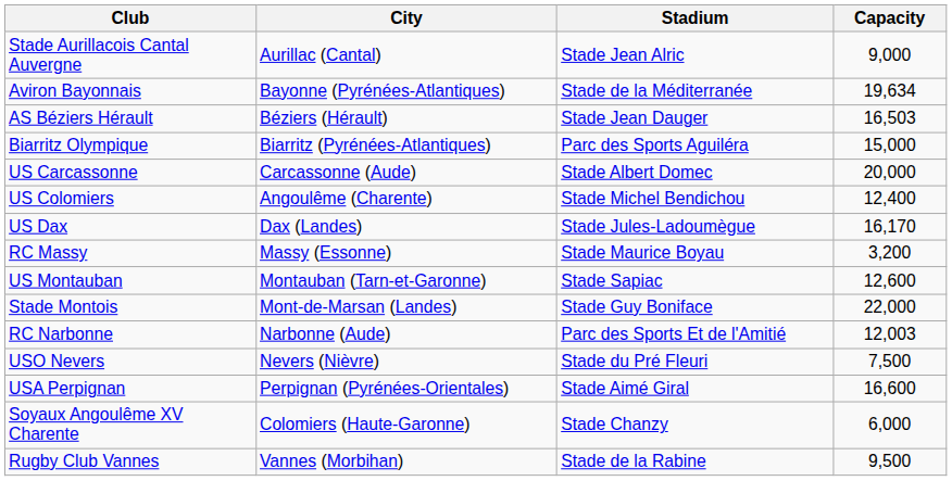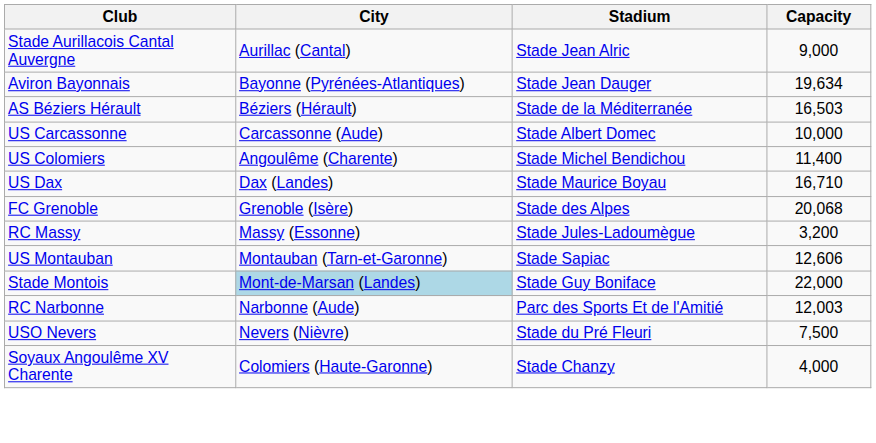 <table class="wikitable sortable" width="70%">
 <tr>
 <th width="20%">Club</th>
 <th width="24%">City</th>
 <th width="22%">Stadium</th>
 <th width="9%">Capacity</th>
 </tr>
 <tr>
 <td><a href='#'>Stade Aurillacois Cantal Auvergne</a></td>
 <td><a href='#'>Aurillac</a> (<a href='#'>Cantal</a>)</td>
 <td><a href='#'>Stade Jean Alric</a></td>
 <td align=center>9,000</td>
 </tr>
 <tr>
 <td><a href='#'>Aviron Bayonnais</a></td>
 <td><a href='#'>Bayonne</a> (<a href='#'>Pyrénées-Atlantiques</a>)</td>
-<td><a href='#'>Stade de la Méditerranée</a></td>
+<td><a href='#'>Stade Jean Dauger</a></td>
 <td align=center>19,634</td>
 </tr>
 <tr>
 <td><a href='#'>AS Béziers Hérault</a></td>
 <td><a href='#'>Béziers</a> (<a href='#'>Hérault</a>)</td>
-<td><a href='#'>Stade Jean Dauger</a></td>
+<td><a href='#'>Stade de la Méditerranée</a></td>
 <td align=center>16,503</td>
-</tr>
-<tr>
-<td><a href='#'>Biarritz Olympique</a></td>
-<td><a href='#'>Biarritz</a> (<a href='#'>Pyrénées-Atlantiques</a>)</td>
-<td><a href='#'>Parc des Sports Aguiléra</a></td>
-<td align=center>15,000</td>
 </tr>
 <tr>
 <td><a href='#'>US Carcassonne</a></td>
 <td><a href='#'>Carcassonne</a> (<a href='#'>Aude</a>)</td>
 <td><a href='#'>Stade Albert Domec</a></td>
-<td align=center>20,000</td>
+<td align=center>10,000</td>
 </tr>
 <tr>
 <td><a href='#'>US Colomiers</a></td>
 <td><a href='#'>Angoulême</a> (<a href='#'>Charente</a>)</td>
 <td><a href='#'>Stade Michel Bendichou</a></td>
-<td align=center>12,400</td>
+<td align=center>11,400</td>
 </tr>
 <tr>
 <td><a href='#'>US Dax</a></td>
 <td><a href='#'>Dax</a> (<a href='#'>Landes</a>)</td>
-<td><a href='#'>Stade Jules-Ladoumègue</a></td>
-<td align=center>16,170</td>
+<td><a href='#'>Stade Maurice Boyau</a></td>
+<td align=center>16,710</td>
+</tr>
+<tr>
+<td><a href='#'>FC Grenoble</a></td>
+<td><a href='#'>Grenoble</a> (<a href='#'>Isère</a>)</td>
+<td><a href='#'>Stade des Alpes</a></td>
+<td align=center>20,068</td>
 </tr>
 <tr>
 <td><a href='#'>RC Massy</a></td>
 <td><a href='#'>Massy</a> (<a href='#'>Essonne</a>)</td>
-<td><a href='#'>Stade Maurice Boyau</a></td>
+<td><a href='#'>Stade Jules-Ladoumègue</a></td>
 <td align=center>3,200</td>
 </tr>
 <tr>
 <td><a href='#'>US Montauban</a></td>
 <td><a href='#'>Montauban</a> (<a href='#'>Tarn-et-Garonne</a>)</td>
 <td><a href='#'>Stade Sapiac</a></td>
-<td align=center>12,600</td>
+<td align=center>12,606</td>
 </tr>
 <tr>
 <td><a href='#'>Stade Montois</a></td>
-<td><a href='#'>Mont-de-Marsan</a> (<a href='#'>Landes</a>)</td>
+<td style="background: lightblue;"><a href='#'>Mont-de-Marsan</a> (<a href='#'>Landes</a>)</td>
 <td><a href='#'>Stade Guy Boniface</a></td>
 <td align=center>22,000</td>
 </tr>
 <tr>
 <td><a href='#'>RC Narbonne</a></td>
 <td><a href='#'>Narbonne</a> (<a href='#'>Aude</a>)</td>
 <td><a href='#'>Parc des Sports Et de l'Amitié</a></td>
 <td align=center>12,003</td>
 </tr>
 <tr>
 <td><a href='#'>USO Nevers</a></td>
 <td><a href='#'>Nevers</a> (<a href='#'>Nièvre</a>)</td>
 <td><a href='#'>Stade du Pré Fleuri</a></td>
 <td align=center>7,500</td>
 </tr>
 <tr>
-<td><a href='#'>USA Perpignan</a></td>
-<td><a href='#'>Perpignan</a> (<a href='#'>Pyrénées-Orientales</a>)</td>
-<td><a href='#'>Stade Aimé Giral</a></td>
-<td align=center>16,600</td>
-</tr>
-<tr>
 <td><a href='#'>Soyaux Angoulême XV Charente</a></td>
 <td><a href='#'>Colomiers</a> (<a href='#'>Haute-Garonne</a>)</td>
 <td><a href='#'>Stade Chanzy</a></td>
-<td align=center>6,000</td>
-</tr>
-<tr>
-<td><a href='#'>Rugby Club Vannes</a></td>
-<td><a href='#'>Vannes</a> (<a href='#'>Morbihan</a>)</td>
-<td><a href='#'>Stade de la Rabine</a></td>
-<td align=center>9,500</td>
+<td align=center>4,000</td>
 </tr>
 </table>
